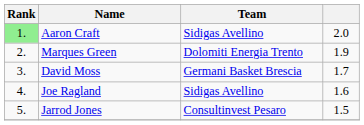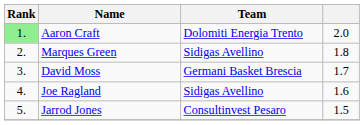 <table class="wikitable" style="text-align: center;">
 <tr>
 <th>Rank</th>
 <th width=180>Name</th>
 <th width=180>Team</th>
 <th width=40></th>
 </tr>
 <tr>
 <td style="background: lightgreen;">1.</td>
 <td align="left"> <a href='#'>Aaron Craft</a></td>
-<td style="text-align:left;"><a href='#'>Sidigas Avellino</a></td>
+<td style="text-align:left;"><a href='#'>Dolomiti Energia Trento</a></td>
 <td>2.0</td>
 </tr>
 <tr>
 <td>2.</td>
 <td align="left"> <a href='#'>Marques Green</a></td>
-<td style="text-align:left;"><a href='#'>Dolomiti Energia Trento</a></td>
-<td>1.9</td>
+<td style="text-align:left;"><a href='#'>Sidigas Avellino</a></td>
+<td>1.8</td>
 </tr>
 <tr>
 <td>3.</td>
 <td align="left"> <a href='#'>David Moss</a></td>
 <td style="text-align:left;"><a href='#'>Germani Basket Brescia</a></td>
 <td>1.7</td>
 </tr>
 <tr>
 <td>4.</td>
 <td align="left"> <a href='#'>Joe Ragland</a></td>
 <td style="text-align:left;"><a href='#'>Sidigas Avellino</a></td>
 <td>1.6</td>
 </tr>
 <tr>
 <td>5.</td>
 <td align="left"> <a href='#'>Jarrod Jones</a></td>
 <td style="text-align:left;"><a href='#'>Consultinvest Pesaro</a></td>
 <td>1.5</td>
 </tr>
 <tr>
 </tr>
 </table>
